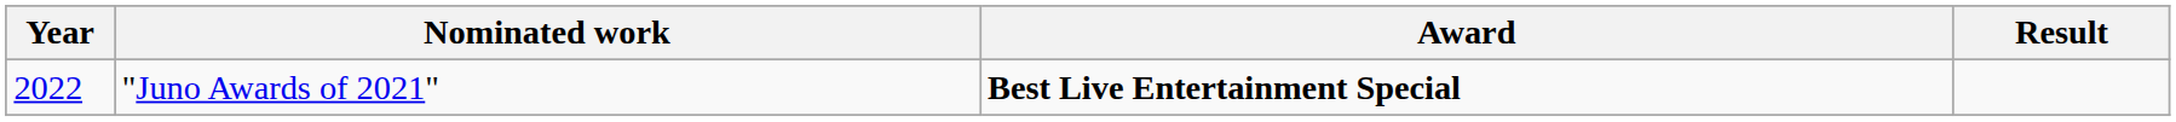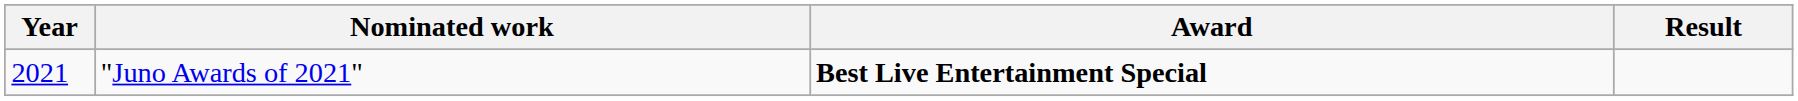 <table class="wikitable" style="width: 80%;">
 <tr>
 <th style="width: 5%;">Year</th>
 <th style="width: 40%;">Nominated work</th>
 <th style="width: 45%;">Award</th>
 <th style="width: 10%;">Result</th>
 </tr>
 <tr>
-<td><a href='#'>2022</a></td>
+<td><a href='#'>2021</a></td>
 <td>"<a href='#'>Juno Awards of 2021</a>"</td>
 <td><strong>Best Live Entertainment Special</strong></td>
 <td></td>
 </tr>
 </table>
